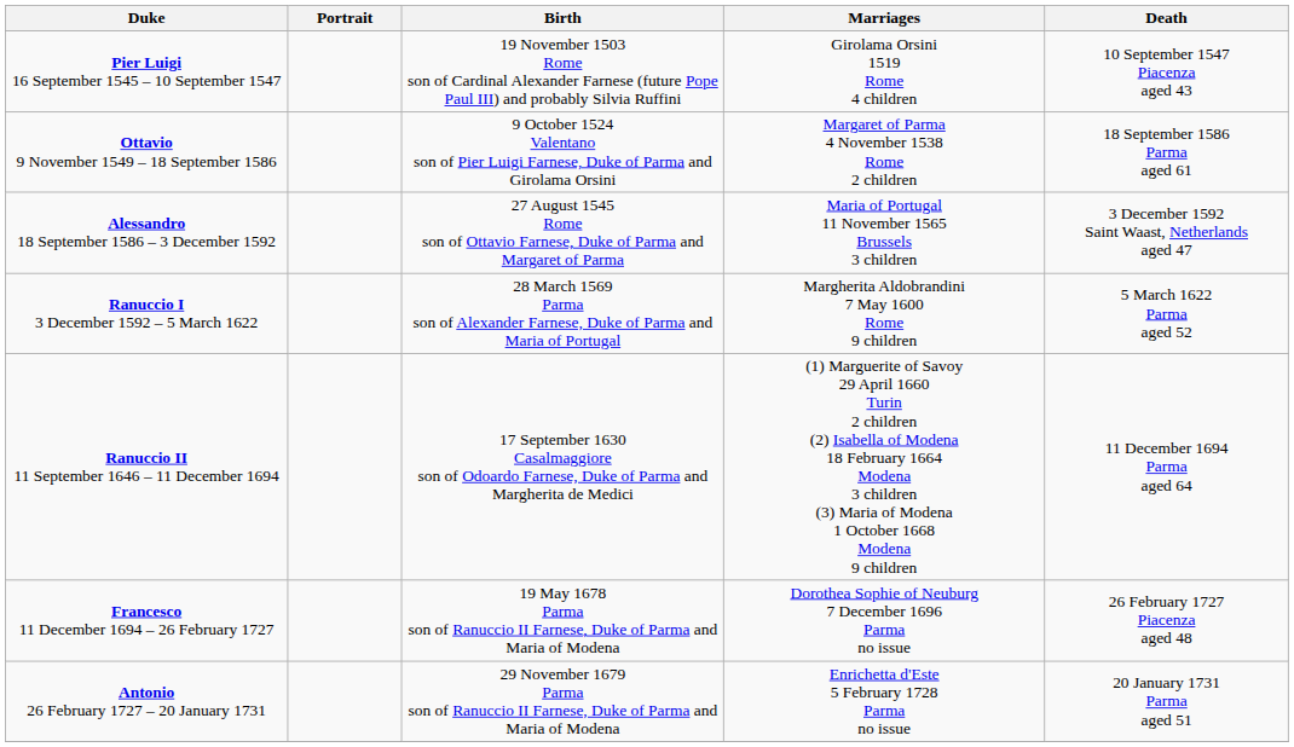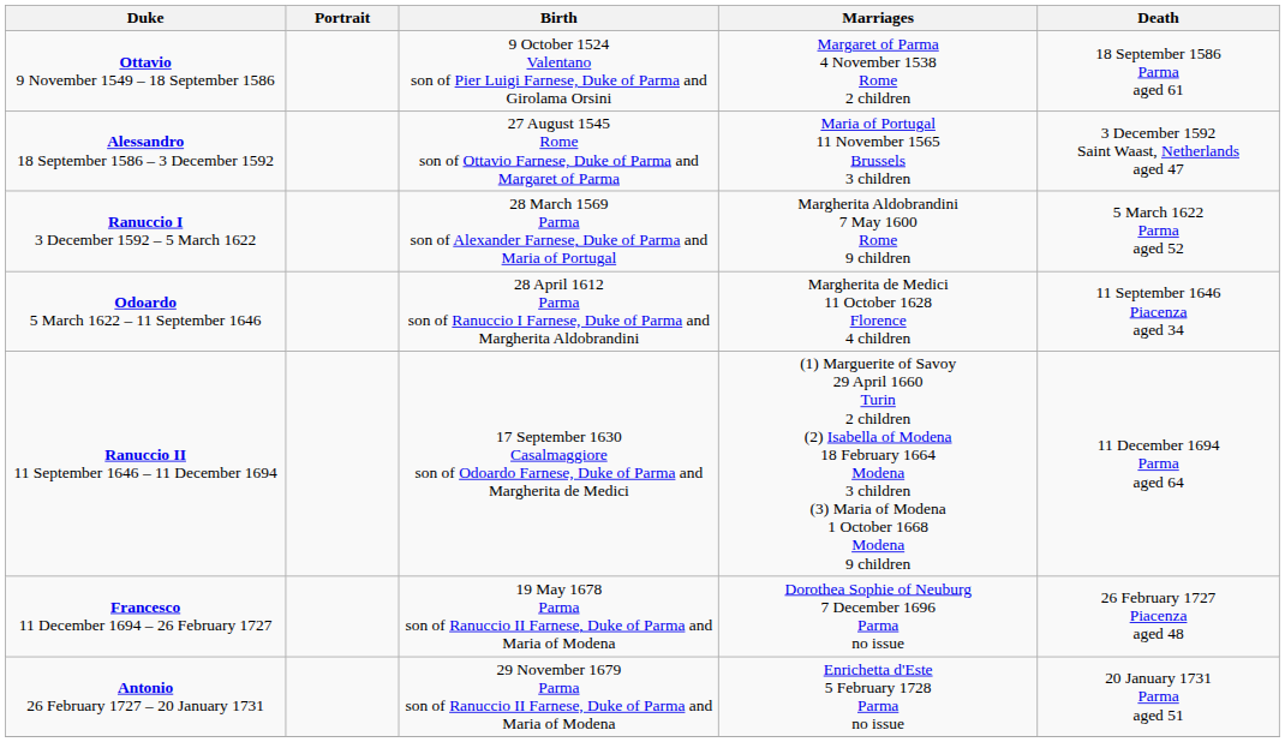 <table style="text-align:center; width:100%" class="wikitable">
 <tr>
 <th width=22%>Duke</th>
 <th width=105px>Portrait</th>
 <th>Birth</th>
 <th width=25%>Marriages</th>
 <th width=19%>Death</th>
-</tr>
-<tr>
-<td><strong><a href='#'>Pier Luigi</a></strong><br>16 September 1545 – 10 September 1547</td>
-<td></td>
-<td>19 November 1503<br><a href='#'>Rome</a><br>son of Cardinal Alexander Farnese (future <a href='#'>Pope Paul III</a>) and probably Silvia Ruffini</td>
-<td>Girolama Orsini<br>1519<br><a href='#'>Rome</a><br>4 children</td>
-<td>10 September 1547<br><a href='#'>Piacenza</a><br>aged 43</td>
 </tr>
 <tr>
 <td><strong><a href='#'>Ottavio</a></strong><br>9 November 1549 – 18 September 1586</td>
 <td></td>
 <td>9 October 1524<br><a href='#'>Valentano</a><br>son of <a href='#'>Pier Luigi Farnese, Duke of Parma</a> and Girolama Orsini</td>
 <td><a href='#'>Margaret of Parma</a><br>4 November 1538<br><a href='#'>Rome</a><br>2 children</td>
 <td>18 September 1586<br><a href='#'>Parma</a><br>aged 61</td>
 </tr>
 <tr>
 <td><strong><a href='#'>Alessandro</a></strong><br>18 September 1586 – 3 December 1592</td>
 <td></td>
 <td>27 August 1545<br><a href='#'>Rome</a><br>son of <a href='#'>Ottavio Farnese, Duke of Parma</a> and <a href='#'>Margaret of Parma</a></td>
 <td><a href='#'>Maria of Portugal</a><br>11 November 1565<br><a href='#'>Brussels</a><br>3 children</td>
 <td>3 December 1592<br>Saint Waast, <a href='#'>Netherlands</a><br>aged 47</td>
 </tr>
 <tr>
 <td><strong><a href='#'>Ranuccio I</a></strong><br>3 December 1592 – 5 March 1622</td>
 <td></td>
 <td>28 March 1569<br><a href='#'>Parma</a><br>son of <a href='#'>Alexander Farnese, Duke of Parma</a> and <a href='#'>Maria of Portugal</a></td>
 <td>Margherita Aldobrandini<br>7 May 1600<br><a href='#'>Rome</a><br>9 children</td>
 <td>5 March 1622<br><a href='#'>Parma</a><br>aged 52</td>
+</tr>
+<tr>
+<td><strong><a href='#'>Odoardo</a></strong><br>5 March 1622 – 11 September 1646</td>
+<td></td>
+<td>28 April 1612<br><a href='#'>Parma</a><br>son of <a href='#'>Ranuccio I Farnese, Duke of Parma</a> and Margherita Aldobrandini</td>
+<td>Margherita de Medici<br>11 October 1628<br><a href='#'>Florence</a><br>4 children</td>
+<td>11 September 1646<br><a href='#'>Piacenza</a><br>aged 34</td>
 </tr>
 <tr>
 <td><strong><a href='#'>Ranuccio II</a></strong><br>11 September 1646 – 11 December 1694</td>
 <td></td>
 <td>17 September 1630<br><a href='#'>Casalmaggiore</a><br>son of <a href='#'>Odoardo Farnese, Duke of Parma</a> and Margherita de Medici</td>
 <td>(1) Marguerite of Savoy<br>29 April 1660<br><a href='#'>Turin</a><br>2 children<br>(2) <a href='#'>Isabella of Modena</a><br>18 February 1664<br><a href='#'>Modena</a><br>3 children<br>(3) Maria of Modena<br>1 October 1668<br><a href='#'>Modena</a><br>9 children</td>
 <td>11 December 1694<br><a href='#'>Parma</a><br>aged 64</td>
 </tr>
 <tr>
 <td><strong><a href='#'>Francesco</a></strong><br>11 December 1694 – 26 February 1727</td>
 <td></td>
 <td>19 May 1678<br><a href='#'>Parma</a><br>son of <a href='#'>Ranuccio II Farnese, Duke of Parma</a> and Maria of Modena</td>
 <td><a href='#'>Dorothea Sophie of Neuburg</a><br>7 December 1696<br><a href='#'>Parma</a><br>no issue</td>
 <td>26 February 1727<br><a href='#'>Piacenza</a><br>aged 48</td>
 </tr>
 <tr>
 <td><strong><a href='#'>Antonio</a></strong><br>26 February 1727 – 20 January 1731</td>
 <td></td>
 <td>29 November 1679<br><a href='#'>Parma</a><br>son of <a href='#'>Ranuccio II Farnese, Duke of Parma</a> and Maria of Modena</td>
 <td><a href='#'>Enrichetta d'Este</a><br>5 February 1728<br><a href='#'>Parma</a><br>no issue</td>
 <td>20 January 1731<br><a href='#'>Parma</a><br>aged 51</td>
 </tr>
 <tr>
 </tr>
 </table>
